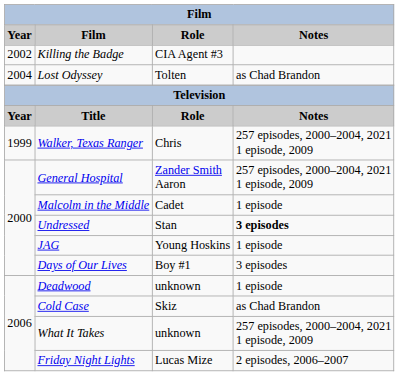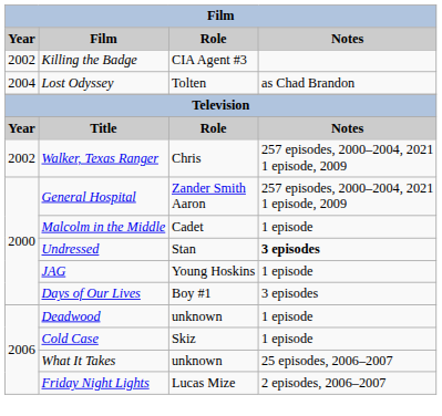 <table class="wikitable" style="font-size:90%;">
 <tr>
 <th colspan=4 style="background:#B0C4DE;">Film</th>
 </tr>
 <tr align="center">
 <th style="background: #CCCCCC;">Year</th>
 <th style="background: #CCCCCC;">Film</th>
 <th style="background: #CCCCCC;">Role</th>
 <th style="background: #CCCCCC;">Notes</th>
 </tr>
 <tr>
 <td>2002</td>
 <td><em>Killing the Badge</em></td>
 <td>CIA Agent #3</td>
 <td></td>
 </tr>
 <tr>
 <td>2004</td>
 <td><em>Lost Odyssey</em></td>
 <td>Tolten</td>
 <td>as Chad Brandon</td>
 </tr>
 <tr>
 </tr>
 <tr align="center">
 <th colspan=4 style="background:#B0C4DE;">Television</th>
 </tr>
 <tr align="center">
 <th style="background: #CCCCCC;">Year</th>
 <th style="background: #CCCCCC;">Title</th>
 <th style="background: #CCCCCC;">Role</th>
 <th style="background: #CCCCCC;">Notes</th>
 </tr>
 <tr>
-<td>1999</td>
+<td>2002</td>
 <td><em><a href='#'>Walker, Texas Ranger</a></em></td>
 <td>Chris</td>
 <td>257 episodes, 2000–2004, 2021<br>1 episode, 2009</td>
 </tr>
 <tr>
 <td rowspan=5>2000</td>
 <td><em><a href='#'>General Hospital</a></em></td>
 <td><a href='#'>Zander Smith</a><br>Aaron</td>
 <td>257 episodes, 2000–2004, 2021<br>1 episode, 2009</td>
 </tr>
 <tr>
 <td><em><a href='#'>Malcolm in the Middle</a></em></td>
 <td>Cadet</td>
 <td>1 episode</td>
 </tr>
 <tr>
 <td><em><a href='#'>Undressed</a></em></td>
 <td>Stan</td>
 <td><strong>3 episodes</strong></td>
 </tr>
 <tr>
 <td><em><a href='#'>JAG</a></em></td>
 <td>Young Hoskins</td>
 <td>1 episode</td>
 </tr>
 <tr>
 <td><em><a href='#'>Days of Our Lives</a></em></td>
 <td>Boy #1</td>
 <td>3 episodes</td>
 </tr>
 <tr>
 <td rowspan=4>2006</td>
 <td><em><a href='#'>Deadwood</a></em></td>
 <td>unknown</td>
 <td>1 episode</td>
 </tr>
 <tr>
 <td><em><a href='#'>Cold Case</a></em></td>
 <td>Skiz</td>
-<td>as Chad Brandon</td>
+<td>1 episode</td>
 </tr>
 <tr>
 <td><em>What It Takes</em></td>
 <td>unknown</td>
-<td>257 episodes, 2000–2004, 2021<br>1 episode, 2009</td>
+<td>25 episodes, 2006–2007</td>
 </tr>
 <tr>
 <td><em><a href='#'>Friday Night Lights</a></em></td>
 <td>Lucas Mize</td>
 <td>2 episodes, 2006–2007</td>
 </tr>
 </table>
